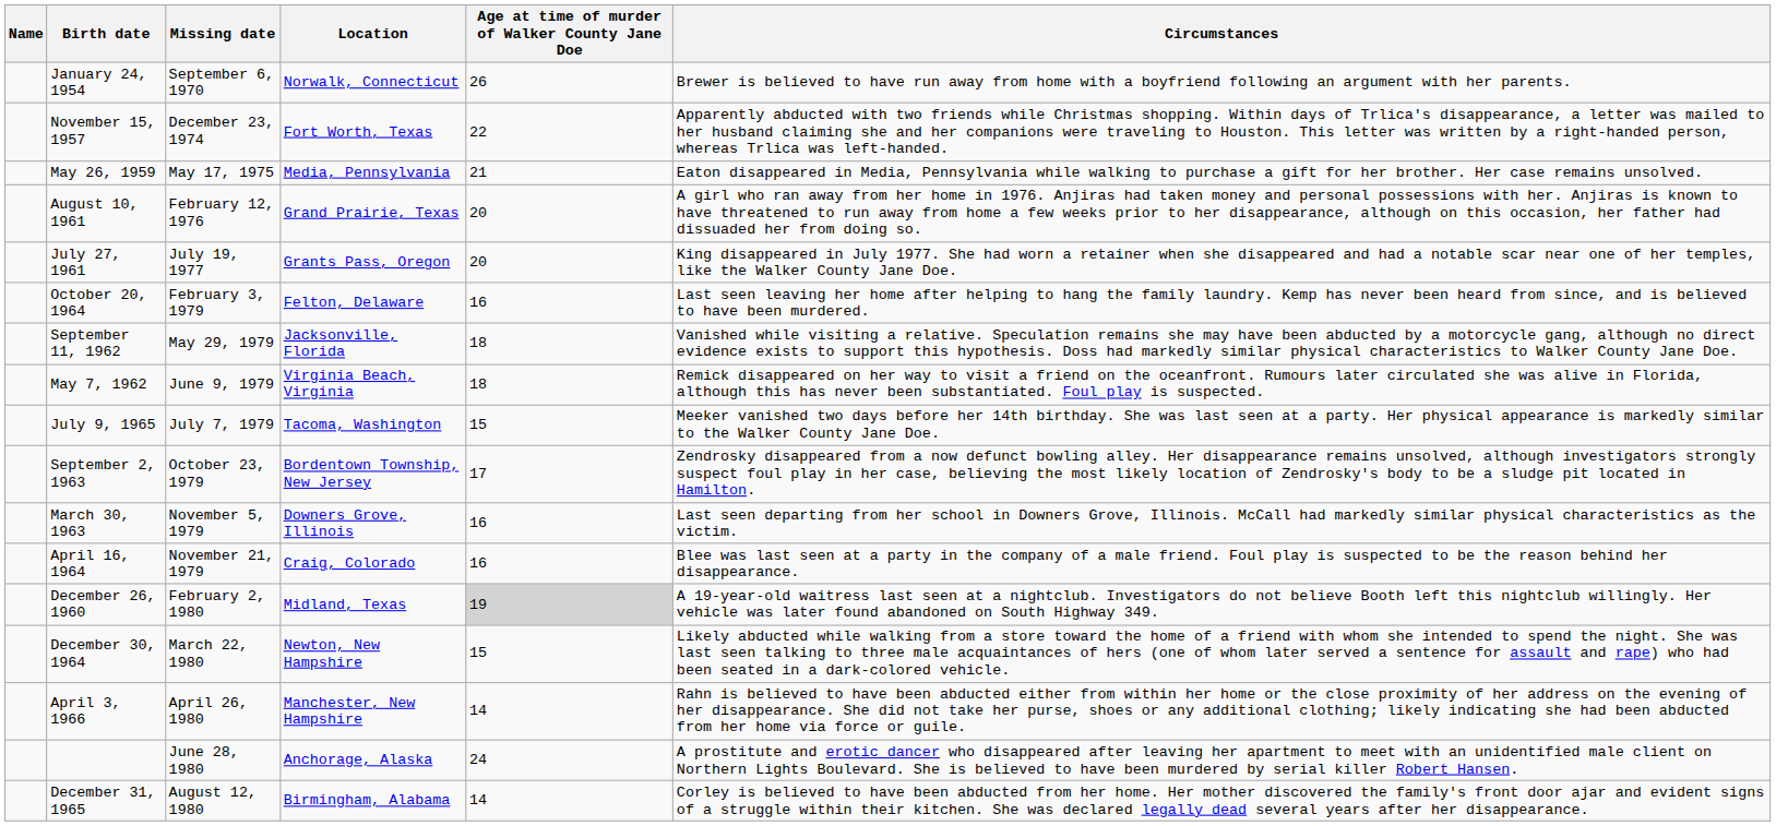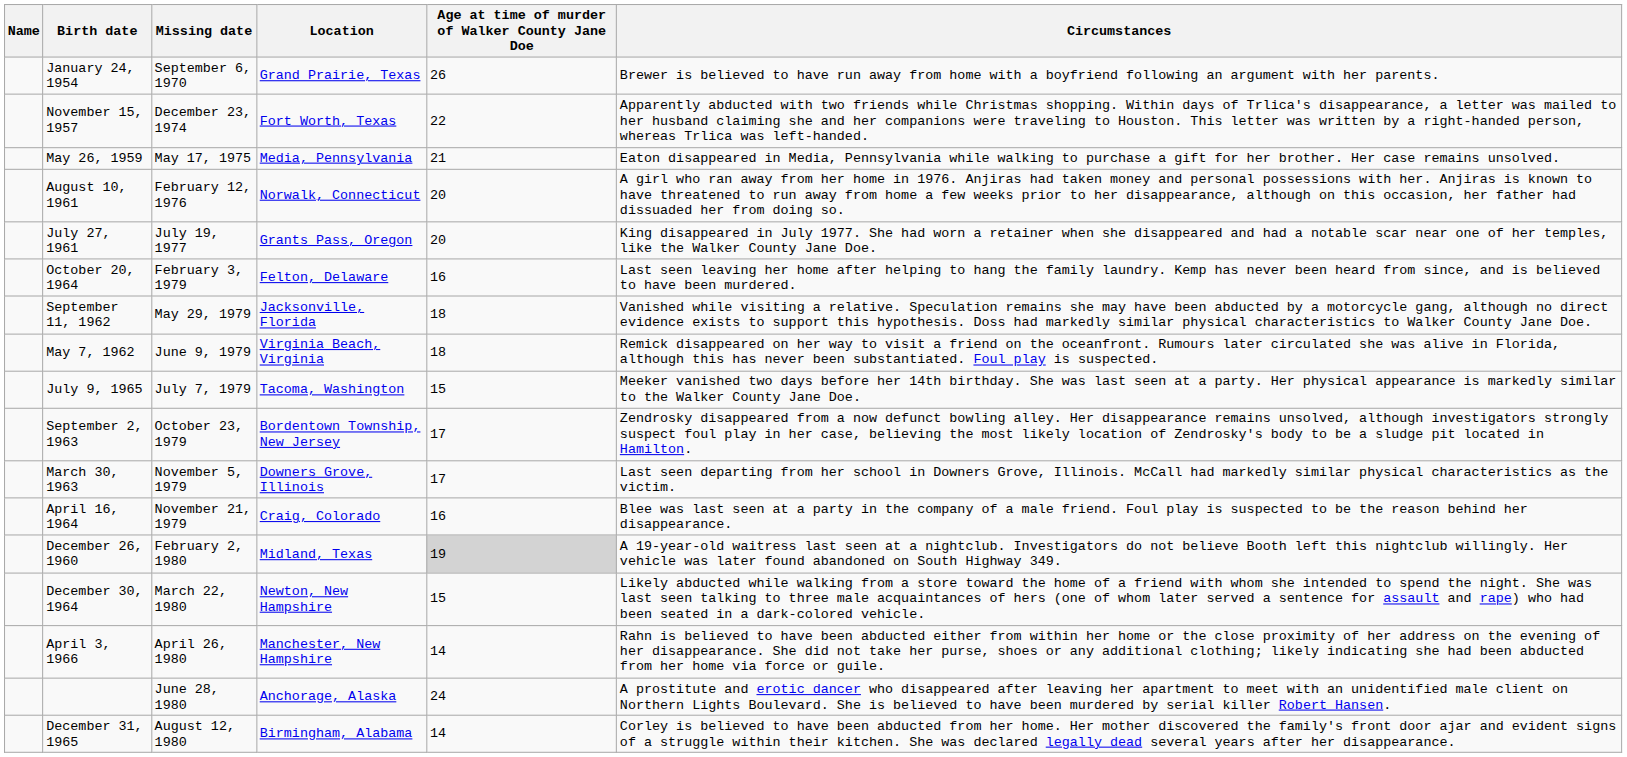 <table class="wikitable sortable">
 <tr>
 <th>Name</th>
 <th>Birth date</th>
 <th>Missing date</th>
 <th>Location</th>
 <th>Age at time of murder of Walker County Jane Doe</th>
 <th>Circumstances</th>
 </tr>
 <tr>
 <td></td>
 <td>January 24, 1954</td>
 <td>September 6, 1970</td>
-<td><a href='#'>Norwalk, Connecticut</a></td>
+<td><a href='#'>Grand Prairie, Texas</a></td>
 <td>26</td>
 <td>Brewer is believed to have run away from home with a boyfriend following an argument with her parents.</td>
 </tr>
 <tr>
 <td></td>
 <td>November 15, 1957</td>
 <td>December 23, 1974</td>
 <td><a href='#'>Fort Worth, Texas</a></td>
 <td>22</td>
 <td>Apparently abducted with two friends while Christmas shopping. Within days of Trlica's disappearance, a letter was mailed to her husband claiming she and her companions were traveling to Houston. This letter was written by a right-handed person, whereas Trlica was left-handed.</td>
 </tr>
 <tr>
 <td></td>
 <td>May 26, 1959</td>
 <td>May 17, 1975</td>
 <td><a href='#'>Media, Pennsylvania</a></td>
 <td>21</td>
 <td>Eaton disappeared in Media, Pennsylvania while walking to purchase a gift for her brother. Her case remains unsolved.</td>
 </tr>
 <tr>
 <td></td>
 <td>August 10, 1961</td>
 <td>February 12, 1976</td>
-<td><a href='#'>Grand Prairie, Texas</a></td>
+<td><a href='#'>Norwalk, Connecticut</a></td>
 <td>20</td>
 <td>A girl who ran away from her home in 1976. Anjiras had taken money and personal possessions with her. Anjiras is known to have threatened to run away from home a few weeks prior to her disappearance, although on this occasion, her father had dissuaded her from doing so.</td>
 </tr>
 <tr>
 <td></td>
 <td>July 27, 1961</td>
 <td>July 19, 1977</td>
 <td><a href='#'>Grants Pass, Oregon</a></td>
 <td>20</td>
 <td>King disappeared in July 1977. She had worn a retainer when she disappeared and had a notable scar near one of her temples, like the Walker County Jane Doe.</td>
 </tr>
 <tr>
 <td></td>
 <td>October 20, 1964</td>
 <td>February 3, 1979</td>
 <td><a href='#'>Felton, Delaware</a></td>
 <td>16</td>
 <td>Last seen leaving her home after helping to hang the family laundry. Kemp has never been heard from since, and is believed to have been murdered.</td>
 </tr>
 <tr>
 <td></td>
 <td>September 11, 1962</td>
 <td>May 29, 1979</td>
 <td><a href='#'>Jacksonville, Florida</a></td>
 <td>18</td>
 <td>Vanished while visiting a relative. Speculation remains she may have been abducted by a motorcycle gang, although no direct evidence exists to support this hypothesis. Doss had markedly similar physical characteristics to Walker County Jane Doe.</td>
 </tr>
 <tr>
 <td></td>
 <td>May 7, 1962</td>
 <td>June 9, 1979</td>
 <td><a href='#'>Virginia Beach, Virginia</a></td>
 <td>18</td>
 <td>Remick disappeared on her way to visit a friend on the oceanfront. Rumours later circulated she was alive in Florida, although this has never been substantiated. <a href='#'>Foul play</a> is suspected.</td>
 </tr>
 <tr>
 <td></td>
 <td>July 9, 1965</td>
 <td>July 7, 1979</td>
 <td><a href='#'>Tacoma, Washington</a></td>
 <td>15</td>
 <td>Meeker vanished two days before her 14th birthday. She was last seen at a party. Her physical appearance is markedly similar to the Walker County Jane Doe.</td>
 </tr>
 <tr>
 <td></td>
 <td>September 2, 1963</td>
 <td>October 23, 1979</td>
 <td><a href='#'>Bordentown Township, New Jersey</a></td>
 <td>17</td>
 <td>Zendrosky disappeared from a now defunct bowling alley. Her disappearance remains unsolved, although investigators strongly suspect foul play in her case, believing the most likely location of Zendrosky's body to be a sludge pit located in <a href='#'>Hamilton</a>.</td>
 </tr>
 <tr>
 <td></td>
 <td>March 30, 1963</td>
 <td>November 5, 1979</td>
 <td><a href='#'>Downers Grove, Illinois</a></td>
-<td>16</td>
+<td>17</td>
 <td>Last seen departing from her school in Downers Grove, Illinois. McCall had markedly similar physical characteristics as the victim.</td>
 </tr>
 <tr>
 <td></td>
 <td>April 16, 1964</td>
 <td>November 21, 1979</td>
 <td><a href='#'>Craig, Colorado</a></td>
 <td>16</td>
 <td>Blee was last seen at a party in the company of a male friend. Foul play is suspected to be the reason behind her disappearance.</td>
 </tr>
 <tr>
 <td></td>
 <td>December 26, 1960</td>
 <td>February 2, 1980</td>
 <td><a href='#'>Midland, Texas</a></td>
 <td style="background: lightgrey;">19</td>
 <td>A 19-year-old waitress last seen at a nightclub. Investigators do not believe Booth left this nightclub willingly. Her vehicle was later found abandoned on South Highway 349.</td>
 </tr>
 <tr>
 <td></td>
 <td>December 30, 1964</td>
 <td>March 22, 1980</td>
 <td><a href='#'>Newton, New Hampshire</a></td>
 <td>15</td>
 <td>Likely abducted while walking from a store toward the home of a friend with whom she intended to spend the night. She was last seen talking to three male acquaintances of hers (one of whom later served a sentence for <a href='#'>assault</a> and <a href='#'>rape</a>) who had been seated in a dark-colored vehicle.</td>
 </tr>
 <tr>
 <td></td>
 <td>April 3, 1966</td>
 <td>April 26, 1980</td>
 <td><a href='#'>Manchester, New Hampshire</a></td>
 <td>14</td>
 <td>Rahn is believed to have been abducted either from within her home or the close proximity of her address on the evening of her disappearance. She did not take her purse, shoes or any additional clothing; likely indicating she had been abducted from her home via force or guile.</td>
 </tr>
 <tr>
 <td></td>
 <td></td>
 <td>June 28, 1980</td>
 <td><a href='#'>Anchorage, Alaska</a></td>
 <td>24</td>
 <td>A prostitute and <a href='#'>erotic dancer</a> who disappeared after leaving her apartment to meet with an unidentified male client on Northern Lights Boulevard. She is believed to have been murdered by serial killer <a href='#'>Robert Hansen</a>.</td>
 </tr>
 <tr>
 <td></td>
 <td>December 31, 1965</td>
 <td>August 12, 1980</td>
 <td><a href='#'>Birmingham, Alabama</a></td>
 <td>14</td>
 <td>Corley is believed to have been abducted from her home. Her mother discovered the family's front door ajar and evident signs of a struggle within their kitchen. She was declared <a href='#'>legally dead</a> several years after her disappearance.</td>
 </tr>
 </table>
